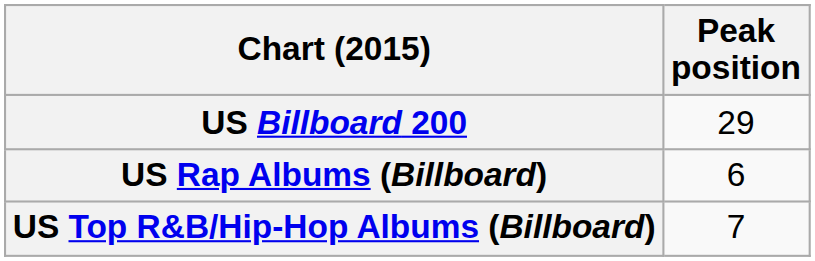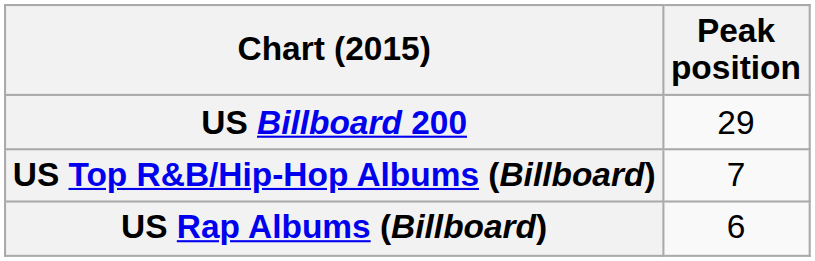 <table class="wikitable sortable plainrowheaders" style="text-align:center">
 <tr>
 <th scope="col">Chart (2015)</th>
 <th scope="col">Peak<br> position</th>
 </tr>
 <tr>
 <th scope="row">US <a href='#'><em>Billboard</em> 200</a></th>
 <td style="text-align:center;">29</td>
 </tr>
 <tr>
+<th scope="row">US <a href='#'>Top R&B/Hip-Hop Albums</a> (<em>Billboard</em>)</th>
+<td style="text-align:center;">7</td>
+</tr>
+<tr>
 <th scope="row">US <a href='#'>Rap Albums</a> (<em>Billboard</em>)</th>
 <td style="text-align:center;">6</td>
 </tr>
-<tr>
-<th scope="row">US <a href='#'>Top R&B/Hip-Hop Albums</a> (<em>Billboard</em>)</th>
-<td style="text-align:center;">7</td>
-</tr>
 </table>
